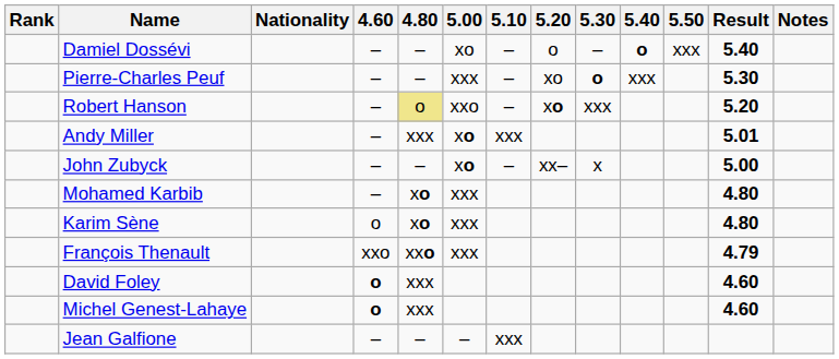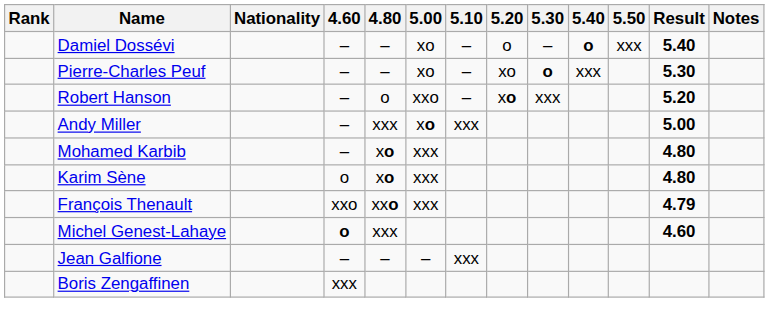 <table class="wikitable sortable" style="text-align:center;font-size:90%">
 <tr>
 <th>Rank</th>
 <th>Name</th>
 <th>Nationality</th>
 <th>4.60</th>
 <th>4.80</th>
 <th>5.00</th>
 <th>5.10</th>
 <th>5.20</th>
 <th>5.30</th>
 <th>5.40</th>
 <th>5.50</th>
 <th>Result</th>
 <th>Notes</th>
 </tr>
 <tr>
 <td></td>
 <td align=left><a href='#'>Damiel Dossévi</a></td>
 <td align=left></td>
 <td>–</td>
 <td>–</td>
 <td>xo</td>
 <td>–</td>
 <td>o</td>
 <td>–</td>
 <td><strong>o</strong></td>
 <td>xxx</td>
 <td><strong>5.40</strong></td>
 <td></td>
 </tr>
 <tr>
 <td></td>
 <td align=left><a href='#'>Pierre-Charles Peuf</a></td>
 <td align=left></td>
 <td>–</td>
 <td>–</td>
-<td>xxx</td>
+<td>xo</td>
 <td>–</td>
 <td>xo</td>
 <td><strong>o</strong></td>
 <td>xxx</td>
 <td></td>
 <td><strong>5.30</strong></td>
 <td></td>
 </tr>
 <tr>
 <td></td>
 <td align=left><a href='#'>Robert Hanson</a></td>
 <td align=left></td>
 <td>–</td>
-<td style="background: khaki;">o</td>
+<td>o</td>
 <td>xxo</td>
 <td>–</td>
 <td>x<strong>o</strong></td>
 <td>xxx</td>
 <td></td>
 <td></td>
 <td><strong>5.20</strong></td>
 <td></td>
 </tr>
 <tr>
 <td></td>
 <td align=left><a href='#'>Andy Miller</a></td>
 <td align=left></td>
 <td>–</td>
 <td>xxx</td>
 <td>x<strong>o</strong></td>
 <td>xxx</td>
 <td></td>
 <td></td>
-<td></td>
-<td></td>
-<td><strong>5.01</strong></td>
-<td></td>
-</tr>
-<tr>
-<td></td>
-<td align=left><a href='#'>John Zubyck</a></td>
-<td align=left></td>
-<td>–</td>
-<td>–</td>
-<td>x<strong>o</strong></td>
-<td>–</td>
-<td>xx–</td>
-<td>x</td>
 <td></td>
 <td></td>
 <td><strong>5.00</strong></td>
 <td></td>
 </tr>
 <tr>
 <td></td>
 <td align=left><a href='#'>Mohamed Karbib</a></td>
 <td align=left></td>
 <td>–</td>
 <td>x<strong>o</strong></td>
 <td>xxx</td>
 <td></td>
 <td></td>
 <td></td>
 <td></td>
 <td></td>
 <td><strong>4.80</strong></td>
 <td></td>
 </tr>
 <tr>
 <td></td>
 <td align=left><a href='#'>Karim Sène</a></td>
 <td align=left></td>
 <td>o</td>
 <td>x<strong>o</strong></td>
 <td>xxx</td>
 <td></td>
 <td></td>
 <td></td>
 <td></td>
 <td></td>
 <td><strong>4.80</strong></td>
 <td></td>
 </tr>
 <tr>
 <td></td>
 <td align=left><a href='#'>François Thenault</a></td>
 <td align=left></td>
 <td>xxo</td>
 <td>xx<strong>o</strong></td>
 <td>xxx</td>
 <td></td>
 <td></td>
 <td></td>
 <td></td>
 <td></td>
 <td><strong>4.79</strong></td>
 <td></td>
 </tr>
 <tr>
 <td></td>
-<td align=left><a href='#'>David Foley</a></td>
-<td align=left></td>
-<td><strong>o</strong></td>
-<td>xxx</td>
-<td></td>
-<td></td>
-<td></td>
-<td></td>
-<td></td>
-<td></td>
-<td><strong>4.60</strong></td>
-<td></td>
-</tr>
-<tr>
-<td></td>
 <td align=left><a href='#'>Michel Genest-Lahaye</a></td>
 <td align=left></td>
 <td><strong>o</strong></td>
 <td>xxx</td>
 <td></td>
 <td></td>
 <td></td>
 <td></td>
 <td></td>
 <td></td>
 <td><strong>4.60</strong></td>
 <td></td>
 </tr>
 <tr>
 <td></td>
 <td align=left><a href='#'>Jean Galfione</a></td>
 <td align=left></td>
 <td>–</td>
 <td>–</td>
 <td>–</td>
 <td>xxx</td>
 <td></td>
 <td></td>
 <td></td>
 <td></td>
 <td><strong></strong></td>
 <td></td>
 </tr>
+<tr>
+<td></td>
+<td align=left><a href='#'>Boris Zengaffinen</a></td>
+<td align=left></td>
+<td>xxx</td>
+<td></td>
+<td></td>
+<td></td>
+<td></td>
+<td></td>
+<td></td>
+<td></td>
+<td><strong></strong></td>
+<td></td>
+</tr>
 </table>
